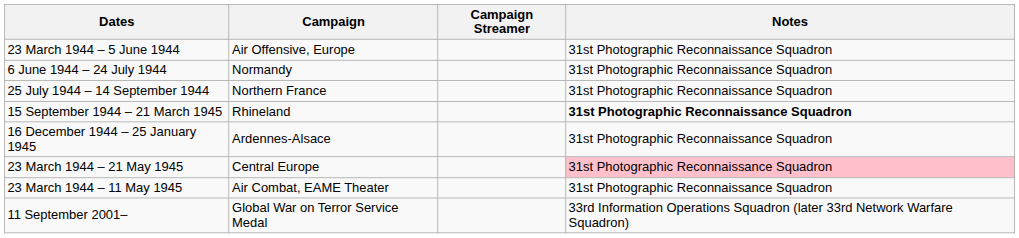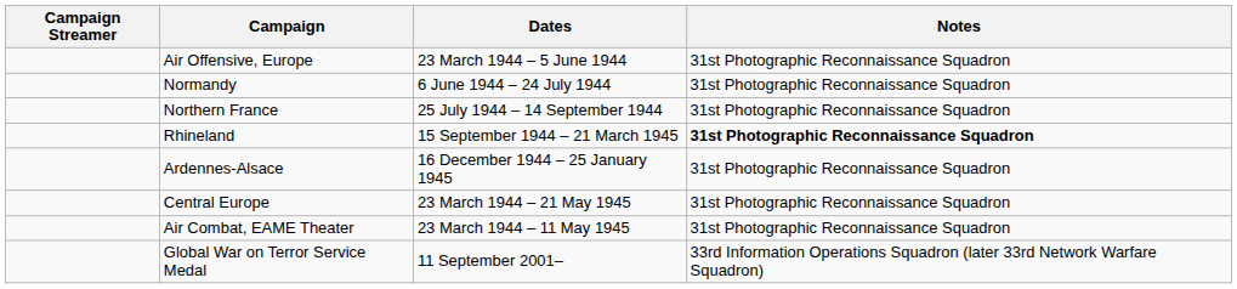 <table class="wikitable">
 <tr>
+<th>Campaign Streamer</th>
+<th>Campaign</th>
 <th>Dates</th>
-<th>Campaign</th>
-<th>Campaign Streamer</th>
 <th>Notes</th>
 </tr>
 <tr>
+<td></td>
+<td>Air Offensive, Europe</td>
 <td>23 March 1944 – 5 June 1944</td>
-<td>Air Offensive, Europe</td>
-<td></td>
 <td>31st Photographic Reconnaissance Squadron</td>
 </tr>
 <tr>
+<td></td>
+<td>Normandy</td>
 <td>6 June 1944 – 24 July 1944</td>
-<td>Normandy</td>
-<td></td>
 <td>31st Photographic Reconnaissance Squadron</td>
 </tr>
 <tr>
+<td></td>
+<td>Northern France</td>
 <td>25 July 1944 – 14 September 1944</td>
-<td>Northern France</td>
-<td></td>
 <td>31st Photographic Reconnaissance Squadron</td>
 </tr>
 <tr>
+<td></td>
+<td>Rhineland</td>
 <td>15 September 1944 – 21 March 1945</td>
-<td>Rhineland</td>
-<td></td>
 <td><strong>31st Photographic Reconnaissance Squadron</strong></td>
 </tr>
 <tr>
+<td></td>
+<td>Ardennes-Alsace</td>
 <td>16 December 1944 – 25 January 1945</td>
-<td>Ardennes-Alsace</td>
-<td></td>
 <td>31st Photographic Reconnaissance Squadron</td>
 </tr>
 <tr>
+<td></td>
+<td>Central Europe</td>
 <td>23 March 1944 – 21 May 1945</td>
-<td>Central Europe</td>
-<td></td>
-<td style="background: pink;">31st Photographic Reconnaissance Squadron</td>
-</tr>
-<tr>
-<td>23 March 1944 – 11 May 1945</td>
-<td>Air Combat, EAME Theater</td>
-<td></td>
 <td>31st Photographic Reconnaissance Squadron</td>
 </tr>
 <tr>
+<td></td>
+<td>Air Combat, EAME Theater</td>
+<td>23 March 1944 – 11 May 1945</td>
+<td>31st Photographic Reconnaissance Squadron</td>
+</tr>
+<tr>
+<td></td>
+<td>Global War on Terror Service Medal</td>
 <td>11 September 2001–</td>
-<td>Global War on Terror Service Medal</td>
-<td></td>
 <td>33rd Information Operations Squadron (later 33rd Network Warfare Squadron)</td>
 </tr>
 </table>
